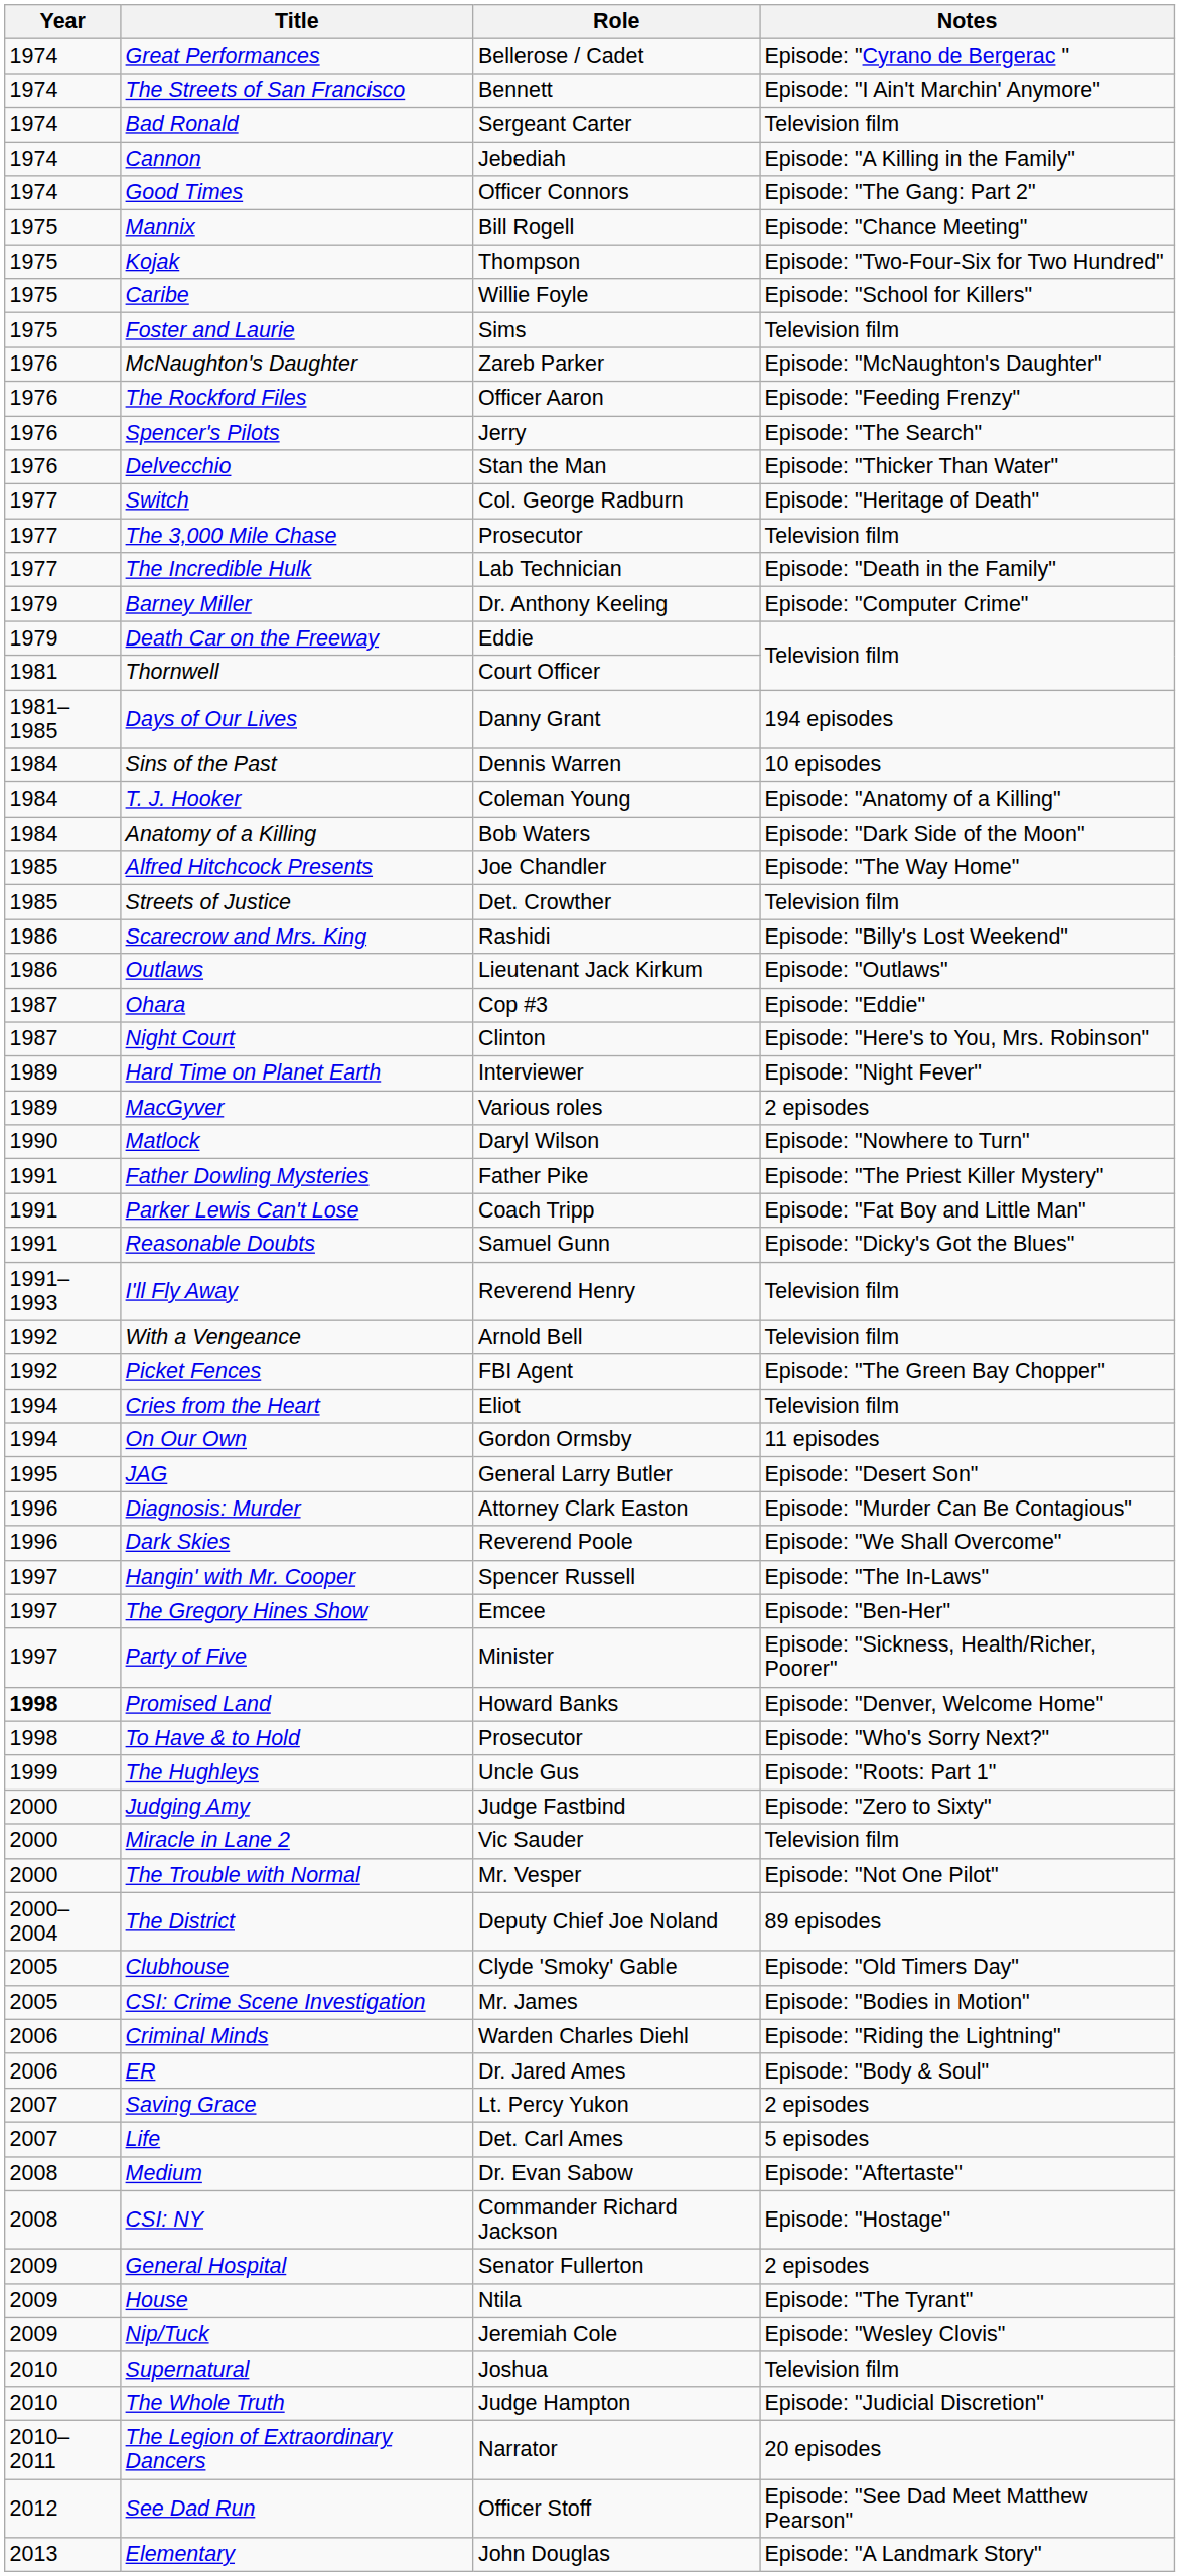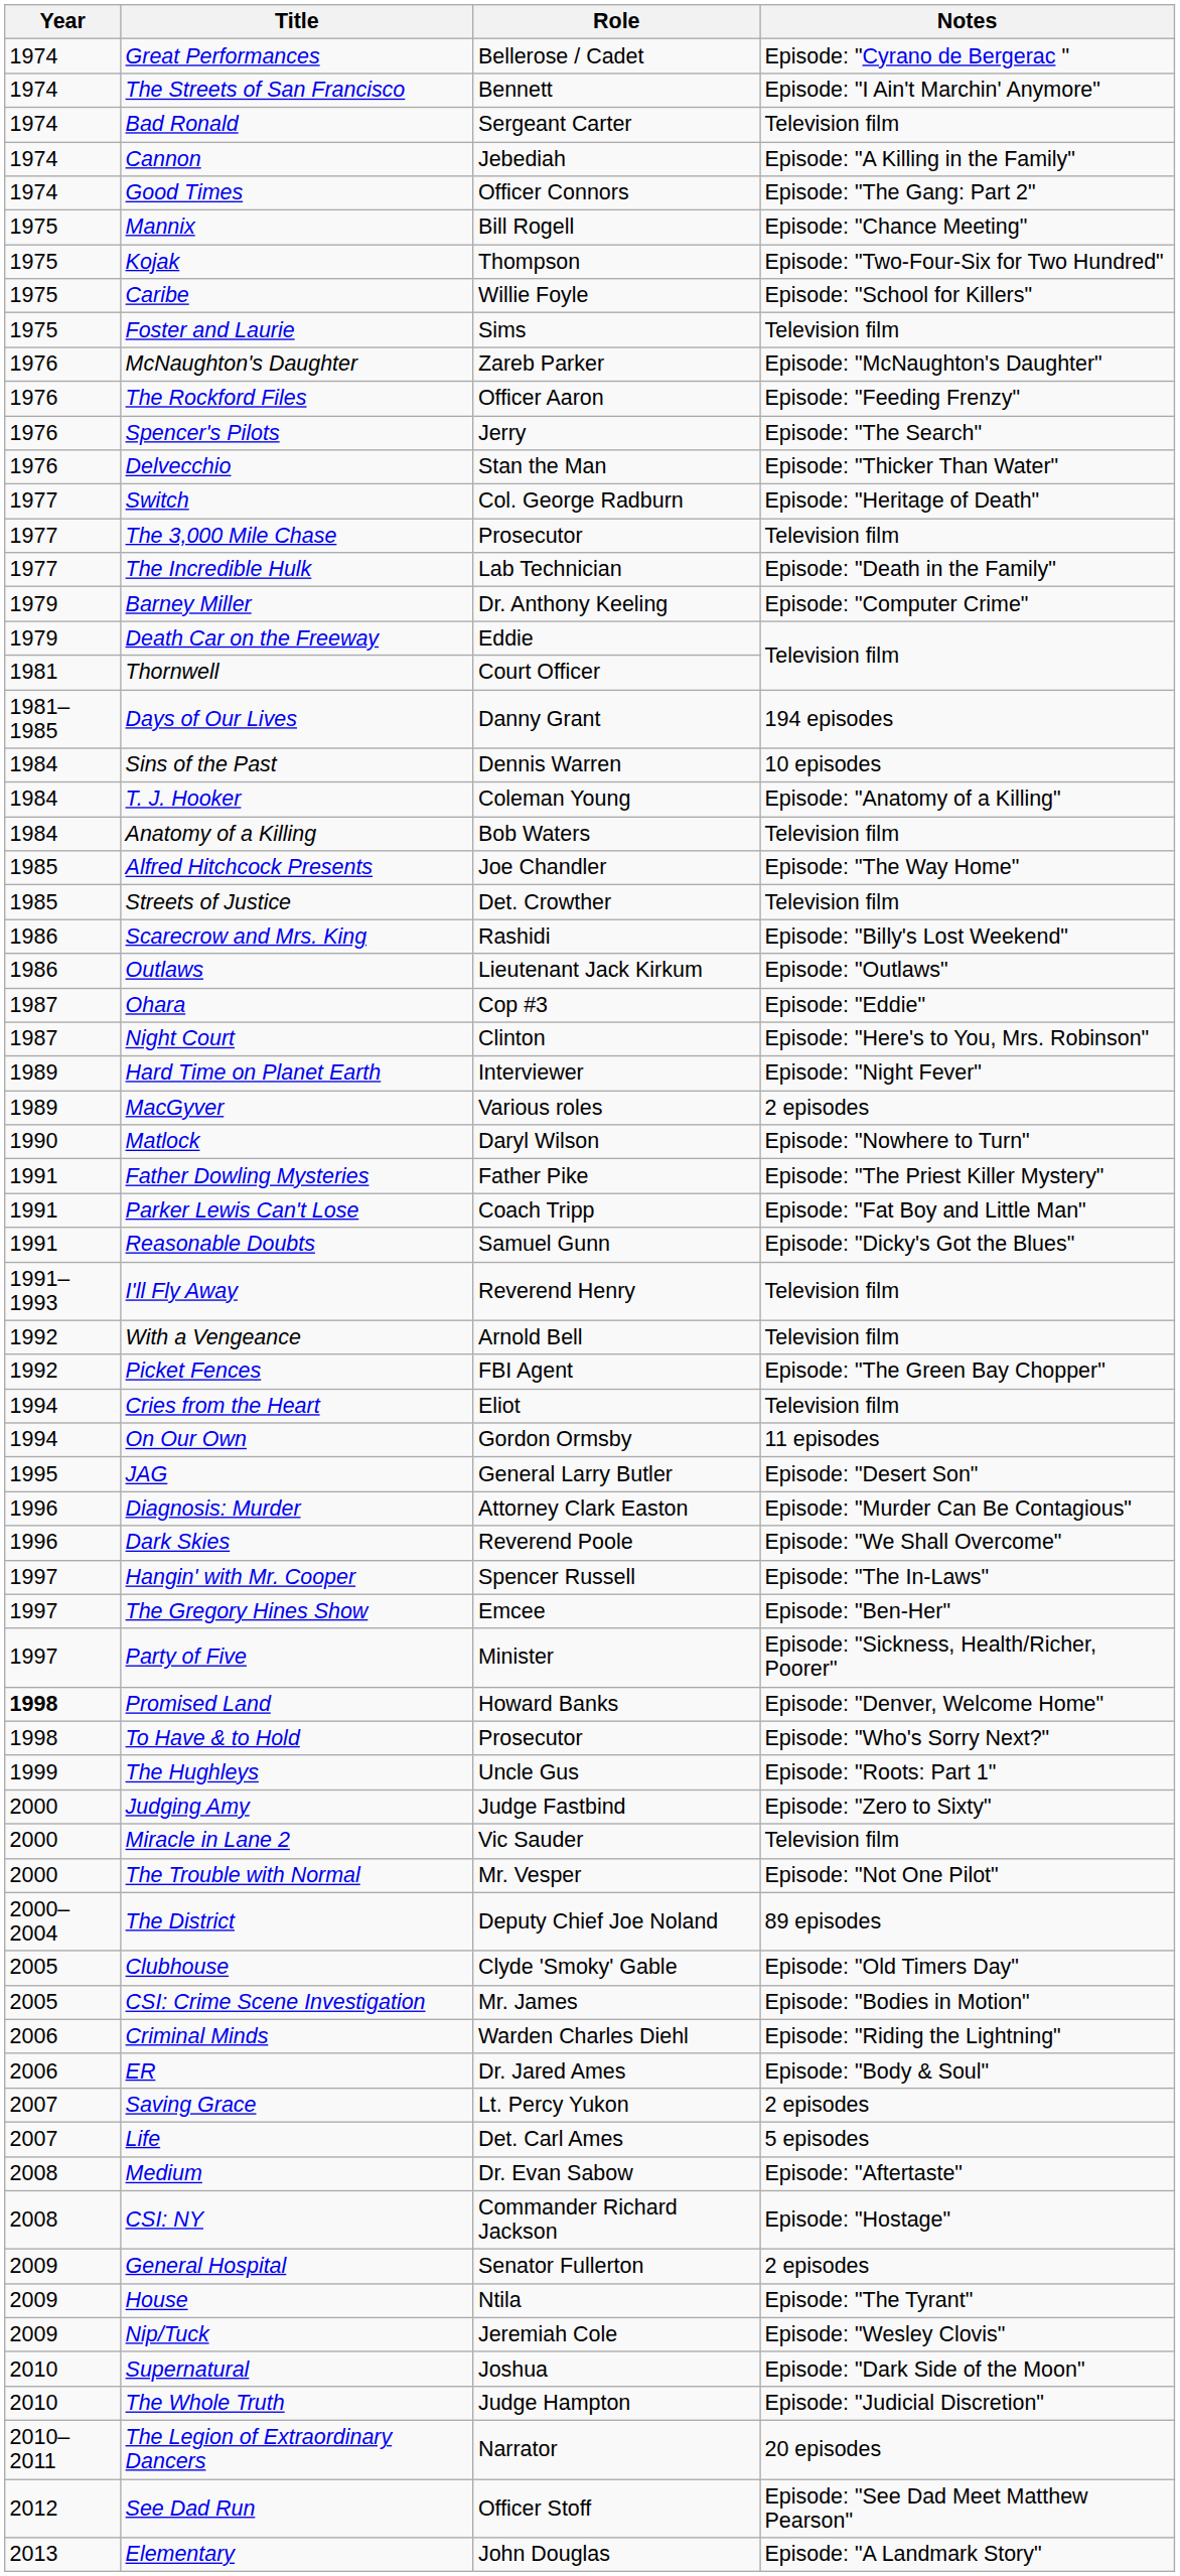 <table class="wikitable sortable">
 <tr>
 <th>Year</th>
 <th>Title</th>
 <th>Role</th>
 <th>Notes</th>
 </tr>
 <tr>
 <td>1974</td>
 <td><em><a href='#'>Great Performances</a></em></td>
 <td>Bellerose / Cadet</td>
 <td>Episode: "<a href='#'>Cyrano de Bergerac</a> "</td>
 </tr>
 <tr>
 <td>1974</td>
 <td><em><a href='#'>The Streets of San Francisco</a></em></td>
 <td>Bennett</td>
 <td>Episode: "I Ain't Marchin' Anymore"</td>
 </tr>
 <tr>
 <td>1974</td>
 <td><em><a href='#'>Bad Ronald</a></em></td>
 <td>Sergeant Carter</td>
 <td>Television film</td>
 </tr>
 <tr>
 <td>1974</td>
 <td><a href='#'><em>Cannon</em></a></td>
 <td>Jebediah</td>
 <td>Episode: "A Killing in the Family"</td>
 </tr>
 <tr>
 <td>1974</td>
 <td><em><a href='#'>Good Times</a></em></td>
 <td>Officer Connors</td>
 <td>Episode: "The Gang: Part 2"</td>
 </tr>
 <tr>
 <td>1975</td>
 <td><em><a href='#'>Mannix</a></em></td>
 <td>Bill Rogell</td>
 <td>Episode: "Chance Meeting"</td>
 </tr>
 <tr>
 <td>1975</td>
 <td><em><a href='#'>Kojak</a></em></td>
 <td>Thompson</td>
 <td>Episode: "Two-Four-Six for Two Hundred"</td>
 </tr>
 <tr>
 <td>1975</td>
 <td><a href='#'><em>Caribe</em></a></td>
 <td>Willie Foyle</td>
 <td>Episode: "School for Killers"</td>
 </tr>
 <tr>
 <td>1975</td>
 <td><em><a href='#'>Foster and Laurie</a></em></td>
 <td>Sims</td>
 <td>Television film</td>
 </tr>
 <tr>
 <td>1976</td>
 <td><em>McNaughton's Daughter</em></td>
 <td>Zareb Parker</td>
 <td>Episode: "McNaughton's Daughter"</td>
 </tr>
 <tr>
 <td>1976</td>
 <td><em><a href='#'>The Rockford Files</a></em></td>
 <td>Officer Aaron</td>
 <td>Episode: "Feeding Frenzy"</td>
 </tr>
 <tr>
 <td>1976</td>
 <td><em><a href='#'>Spencer's Pilots</a></em></td>
 <td>Jerry</td>
 <td>Episode: "The Search"</td>
 </tr>
 <tr>
 <td>1976</td>
 <td><a href='#'><em>Delvecchio</em></a></td>
 <td>Stan the Man</td>
 <td>Episode: "Thicker Than Water"</td>
 </tr>
 <tr>
 <td>1977</td>
 <td><a href='#'><em>Switch</em></a></td>
 <td>Col. George Radburn</td>
 <td>Episode: "Heritage of Death"</td>
 </tr>
 <tr>
 <td>1977</td>
 <td><em><a href='#'>The 3,000 Mile Chase</a></em></td>
 <td>Prosecutor</td>
 <td>Television film</td>
 </tr>
 <tr>
 <td>1977</td>
 <td><a href='#'><em>The Incredible Hulk</em></a></td>
 <td>Lab Technician</td>
 <td>Episode: "Death in the Family"</td>
 </tr>
 <tr>
 <td>1979</td>
 <td><em><a href='#'>Barney Miller</a></em></td>
 <td>Dr. Anthony Keeling</td>
 <td>Episode: "Computer Crime"</td>
 </tr>
 <tr>
 <td>1979</td>
 <td><em><a href='#'>Death Car on the Freeway</a></em></td>
 <td>Eddie</td>
 <td rowspan="2">Television film</td>
 </tr>
 <tr>
 <td>1981</td>
 <td><em>Thornwell</em></td>
 <td>Court Officer</td>
 </tr>
 <tr>
 <td>1981–1985</td>
 <td><em><a href='#'>Days of Our Lives</a></em></td>
 <td>Danny Grant</td>
 <td>194 episodes</td>
 </tr>
 <tr>
 <td>1984</td>
 <td><em>Sins of the Past</em></td>
 <td>Dennis Warren</td>
 <td>10 episodes</td>
 </tr>
 <tr>
 <td>1984</td>
 <td><em><a href='#'>T. J. Hooker</a></em></td>
 <td>Coleman Young</td>
 <td>Episode: "Anatomy of a Killing"</td>
 </tr>
 <tr>
 <td>1984</td>
 <td><em>Anatomy of a Killing</em></td>
 <td>Bob Waters</td>
-<td>Episode: "Dark Side of the Moon"</td>
+<td>Television film</td>
 </tr>
 <tr>
 <td>1985</td>
 <td><a href='#'><em>Alfred Hitchcock Presents</em></a></td>
 <td>Joe Chandler</td>
 <td>Episode: "The Way Home"</td>
 </tr>
 <tr>
 <td>1985</td>
 <td><em>Streets of Justice</em></td>
 <td>Det. Crowther</td>
 <td>Television film</td>
 </tr>
 <tr>
 <td>1986</td>
 <td><em><a href='#'>Scarecrow and Mrs. King</a></em></td>
 <td>Rashidi</td>
 <td>Episode: "Billy's Lost Weekend"</td>
 </tr>
 <tr>
 <td>1986</td>
 <td><a href='#'><em>Outlaws</em></a></td>
 <td>Lieutenant Jack Kirkum</td>
 <td>Episode: "Outlaws"</td>
 </tr>
 <tr>
 <td>1987</td>
 <td><a href='#'><em>Ohara</em></a></td>
 <td>Cop #3</td>
 <td>Episode: "Eddie"</td>
 </tr>
 <tr>
 <td>1987</td>
 <td><em><a href='#'>Night Court</a></em></td>
 <td>Clinton</td>
 <td>Episode: "Here's to You, Mrs. Robinson"</td>
 </tr>
 <tr>
 <td>1989</td>
 <td><em><a href='#'>Hard Time on Planet Earth</a></em></td>
 <td>Interviewer</td>
 <td>Episode: "Night Fever"</td>
 </tr>
 <tr>
 <td>1989</td>
 <td><a href='#'><em>MacGyver</em></a></td>
 <td>Various roles</td>
 <td>2 episodes</td>
 </tr>
 <tr>
 <td>1990</td>
 <td><a href='#'><em>Matlock</em></a></td>
 <td>Daryl Wilson</td>
 <td>Episode: "Nowhere to Turn"</td>
 </tr>
 <tr>
 <td>1991</td>
 <td><em><a href='#'>Father Dowling Mysteries</a></em></td>
 <td>Father Pike</td>
 <td>Episode: "The Priest Killer Mystery"</td>
 </tr>
 <tr>
 <td>1991</td>
 <td><em><a href='#'>Parker Lewis Can't Lose</a></em></td>
 <td>Coach Tripp</td>
 <td>Episode: "Fat Boy and Little Man"</td>
 </tr>
 <tr>
 <td>1991</td>
 <td><em><a href='#'>Reasonable Doubts</a></em></td>
 <td>Samuel Gunn</td>
 <td>Episode: "Dicky's Got the Blues"</td>
 </tr>
 <tr>
 <td>1991–1993</td>
 <td><a href='#'><em>I'll Fly Away</em></a></td>
 <td>Reverend Henry</td>
 <td>Television film</td>
 </tr>
 <tr>
 <td>1992</td>
 <td><em>With a Vengeance</em></td>
 <td>Arnold Bell</td>
 <td>Television film</td>
 </tr>
 <tr>
 <td>1992</td>
 <td><em><a href='#'>Picket Fences</a></em></td>
 <td>FBI Agent</td>
 <td>Episode: "The Green Bay Chopper"</td>
 </tr>
 <tr>
 <td>1994</td>
 <td><em><a href='#'>Cries from the Heart</a></em></td>
 <td>Eliot</td>
 <td>Television film</td>
 </tr>
 <tr>
 <td>1994</td>
 <td><a href='#'><em>On Our Own</em></a></td>
 <td>Gordon Ormsby</td>
 <td>11 episodes</td>
 </tr>
 <tr>
 <td>1995</td>
 <td><a href='#'><em>JAG</em></a></td>
 <td>General Larry Butler</td>
 <td>Episode: "Desert Son"</td>
 </tr>
 <tr>
 <td>1996</td>
 <td><em><a href='#'>Diagnosis: Murder</a></em></td>
 <td>Attorney Clark Easton</td>
 <td>Episode: "Murder Can Be Contagious"</td>
 </tr>
 <tr>
 <td>1996</td>
 <td><em><a href='#'>Dark Skies</a></em></td>
 <td>Reverend Poole</td>
 <td>Episode: "We Shall Overcome"</td>
 </tr>
 <tr>
 <td>1997</td>
 <td><em><a href='#'>Hangin' with Mr. Cooper</a></em></td>
 <td>Spencer Russell</td>
 <td>Episode: "The In-Laws"</td>
 </tr>
 <tr>
 <td>1997</td>
 <td><em><a href='#'>The Gregory Hines Show</a></em></td>
 <td>Emcee</td>
 <td>Episode: "Ben-Her"</td>
 </tr>
 <tr>
 <td>1997</td>
 <td><em><a href='#'>Party of Five</a></em></td>
 <td>Minister</td>
 <td>Episode: "Sickness, Health/Richer, Poorer"</td>
 </tr>
 <tr>
 <td><strong>1998</strong></td>
 <td><a href='#'><em>Promised Land</em></a></td>
 <td>Howard Banks</td>
 <td>Episode: "Denver, Welcome Home"</td>
 </tr>
 <tr>
 <td>1998</td>
 <td><a href='#'><em>To Have & to Hold</em></a></td>
 <td>Prosecutor</td>
 <td>Episode: "Who's Sorry Next?"</td>
 </tr>
 <tr>
 <td>1999</td>
 <td><em><a href='#'>The Hughleys</a></em></td>
 <td>Uncle Gus</td>
 <td>Episode: "Roots: Part 1"</td>
 </tr>
 <tr>
 <td>2000</td>
 <td><em><a href='#'>Judging Amy</a></em></td>
 <td>Judge Fastbind</td>
 <td>Episode: "Zero to Sixty"</td>
 </tr>
 <tr>
 <td>2000</td>
 <td><em><a href='#'>Miracle in Lane 2</a></em></td>
 <td>Vic Sauder</td>
 <td>Television film</td>
 </tr>
 <tr>
 <td>2000</td>
 <td><a href='#'><em>The Trouble with Normal</em></a></td>
 <td>Mr. Vesper</td>
 <td>Episode: "Not One Pilot"</td>
 </tr>
 <tr>
 <td>2000–2004</td>
 <td><em><a href='#'>The District</a></em></td>
 <td>Deputy Chief Joe Noland</td>
 <td>89 episodes</td>
 </tr>
 <tr>
 <td>2005</td>
 <td><a href='#'><em>Clubhouse</em></a></td>
 <td>Clyde 'Smoky' Gable</td>
 <td>Episode: "Old Timers Day"</td>
 </tr>
 <tr>
 <td>2005</td>
 <td><em><a href='#'>CSI: Crime Scene Investigation</a></em></td>
 <td>Mr. James</td>
 <td>Episode: "Bodies in Motion"</td>
 </tr>
 <tr>
 <td>2006</td>
 <td><em><a href='#'>Criminal Minds</a></em></td>
 <td>Warden Charles Diehl</td>
 <td>Episode: "Riding the Lightning"</td>
 </tr>
 <tr>
 <td>2006</td>
 <td><a href='#'><em>ER</em></a></td>
 <td>Dr. Jared Ames</td>
 <td>Episode: "Body & Soul"</td>
 </tr>
 <tr>
 <td>2007</td>
 <td><a href='#'><em>Saving Grace</em></a></td>
 <td>Lt. Percy Yukon</td>
 <td>2 episodes</td>
 </tr>
 <tr>
 <td>2007</td>
 <td><a href='#'><em>Life</em></a></td>
 <td>Det. Carl Ames</td>
 <td>5 episodes</td>
 </tr>
 <tr>
 <td>2008</td>
 <td><a href='#'><em>Medium</em></a></td>
 <td>Dr. Evan Sabow</td>
 <td>Episode: "Aftertaste"</td>
 </tr>
 <tr>
 <td>2008</td>
 <td><em><a href='#'>CSI: NY</a></em></td>
 <td>Commander Richard Jackson</td>
 <td>Episode: "Hostage"</td>
 </tr>
 <tr>
 <td>2009</td>
 <td><em><a href='#'>General Hospital</a></em></td>
 <td>Senator Fullerton</td>
 <td>2 episodes</td>
 </tr>
 <tr>
 <td>2009</td>
 <td><a href='#'><em>House</em></a></td>
 <td>Ntila</td>
 <td>Episode: "The Tyrant"</td>
 </tr>
 <tr>
 <td>2009</td>
 <td><em><a href='#'>Nip/Tuck</a></em></td>
 <td>Jeremiah Cole</td>
 <td>Episode: "Wesley Clovis"</td>
 </tr>
 <tr>
 <td>2010</td>
 <td><a href='#'><em>Supernatural</em></a></td>
 <td>Joshua</td>
-<td>Television film</td>
+<td>Episode: "Dark Side of the Moon"</td>
 </tr>
 <tr>
 <td>2010</td>
 <td><a href='#'><em>The Whole Truth</em></a></td>
 <td>Judge Hampton</td>
 <td>Episode: "Judicial Discretion"</td>
 </tr>
 <tr>
 <td>2010–2011</td>
 <td><em><a href='#'>The Legion of Extraordinary Dancers</a></em></td>
 <td>Narrator</td>
 <td>20 episodes</td>
 </tr>
 <tr>
 <td>2012</td>
 <td><em><a href='#'>See Dad Run</a></em></td>
 <td>Officer Stoff</td>
 <td>Episode: "See Dad Meet Matthew Pearson"</td>
 </tr>
 <tr>
 <td>2013</td>
 <td><a href='#'><em>Elementary</em></a></td>
 <td>John Douglas</td>
 <td>Episode: "A Landmark Story"</td>
 </tr>
 </table>
